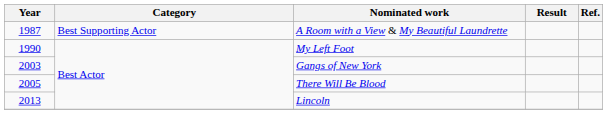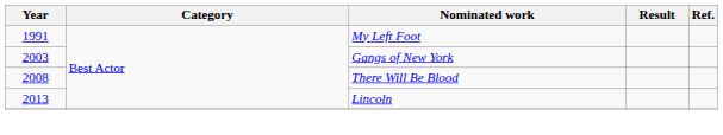 <table class=wikitable>
 <tr>
 <th scope="col" style="width:5em;">Year</th>
 <th scope="col" style="width:28em;">Category</th>
 <th scope="col" style="width:27em;">Nominated work</th>
 <th scope="col" style="width:5em;">Result</th>
 <th>Ref.</th>
 </tr>
 <tr>
-<td style="text-align:center;"><a href='#'>1987</a></td>
-<td><a href='#'>Best Supporting Actor</a></td>
-<td><em><a href='#'>A Room with a View</a></em> & <em><a href='#'>My Beautiful Laundrette</a></em></td>
-<td></td>
-<td></td>
-</tr>
-<tr>
-<td style="text-align:center;"><a href='#'>1990</a></td>
+<td style="text-align:center;"><a href='#'>1991</a></td>
 <td rowspan="4"><a href='#'>Best Actor</a></td>
 <td><em><a href='#'>My Left Foot</a></em></td>
 <td></td>
 <td style="text-align:center;"></td>
 </tr>
 <tr>
 <td style="text-align:center;"><a href='#'>2003</a></td>
 <td><em><a href='#'>Gangs of New York</a></em></td>
 <td></td>
 <td style="text-align:center;"></td>
 </tr>
 <tr>
-<td style="text-align:center;"><a href='#'>2005</a></td>
+<td style="text-align:center;"><a href='#'>2008</a></td>
 <td><em><a href='#'>There Will Be Blood</a></em></td>
 <td></td>
 <td style="text-align:center;"></td>
 </tr>
 <tr>
 <td style="text-align:center;"><a href='#'>2013</a></td>
 <td><em><a href='#'>Lincoln</a></em></td>
 <td></td>
 <td style="text-align:center;"></td>
 </tr>
 <tr>
 </tr>
 </table>
